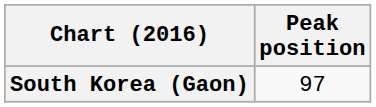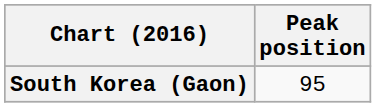 <table class="wikitable plainrowheaders" style="text-align:center;">
 <tr>
 <th>Chart (2016)</th>
 <th>Peak<br>position</th>
 </tr>
 <tr>
 <th scope="row">South Korea (Gaon)</th>
-<td>97</td>
+<td>95</td>
 </tr>
 </table>
